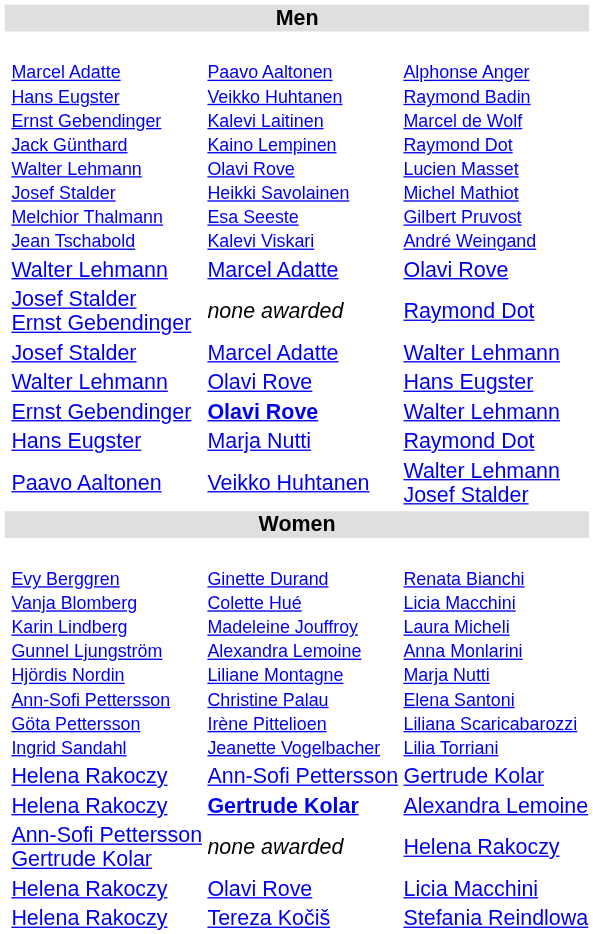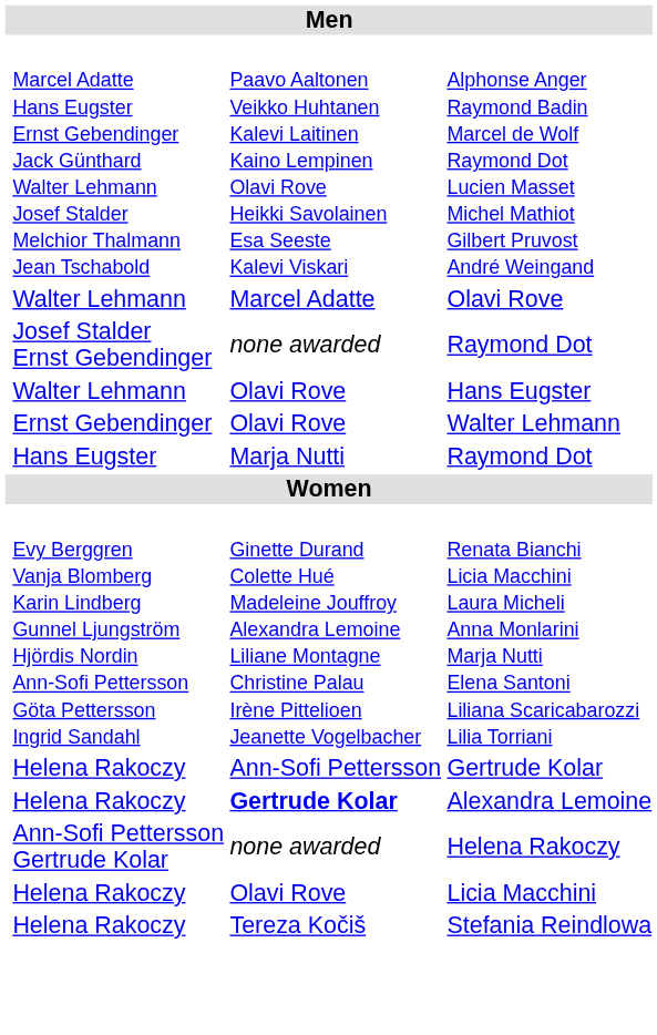 <table>
 <tr style="background:#dfdfdf;">
 <td colspan="4" style="text-align:center;"><strong>Men</strong></td>
 </tr>
 <tr>
 <th scope=row style="text-align:left"><br></th>
 <td><br><small><a href='#'>Marcel Adatte</a><br><a href='#'>Hans Eugster</a><br><a href='#'>Ernst Gebendinger</a><br><a href='#'>Jack Günthard</a><br><a href='#'>Walter Lehmann</a><br><a href='#'>Josef Stalder</a><br><a href='#'>Melchior Thalmann</a><br><a href='#'>Jean Tschabold</a></small></td>
 <td><br><small><a href='#'>Paavo Aaltonen</a><br><a href='#'>Veikko Huhtanen</a><br><a href='#'>Kalevi Laitinen</a><br><a href='#'>Kaino Lempinen</a><br><a href='#'>Olavi Rove</a><br><a href='#'>Heikki Savolainen</a><br><a href='#'>Esa Seeste</a><br><a href='#'>Kalevi Viskari</a></small></td>
 <td><br><small><a href='#'>Alphonse Anger</a><br><a href='#'>Raymond Badin</a><br><a href='#'>Marcel de Wolf</a><br><a href='#'>Raymond Dot</a><br><a href='#'>Lucien Masset</a><br><a href='#'>Michel Mathiot</a><br><a href='#'>Gilbert Pruvost</a><br><a href='#'>André Weingand</a></small></td>
 </tr>
 <tr>
 <th scope=row style="text-align:left"><br></th>
 <td> <a href='#'>Walter Lehmann</a></td>
 <td> <a href='#'>Marcel Adatte</a></td>
 <td> <a href='#'>Olavi Rove</a></td>
 </tr>
 <tr>
 <th scope=row style="text-align:left"><br></th>
 <td> <a href='#'>Josef Stalder</a> <br>  <a href='#'>Ernst Gebendinger</a></td>
 <td><em>none awarded</em></td>
 <td> <a href='#'>Raymond Dot</a></td>
 </tr>
 <tr>
 <th scope=row style="text-align:left"><br></th>
-<td> <a href='#'>Josef Stalder</a></td>
-<td> <a href='#'>Marcel Adatte</a></td>
-<td> <a href='#'>Walter Lehmann</a></td>
-</tr>
-<tr>
-<th scope=row style="text-align:left"><br></th>
 <td> <a href='#'>Walter Lehmann</a></td>
 <td> <a href='#'>Olavi Rove</a></td>
 <td> <a href='#'>Hans Eugster</a></td>
 </tr>
 <tr>
 <th scope=row style="text-align:left"><br></th>
 <td> <a href='#'>Ernst Gebendinger</a></td>
-<td><strong> <a href='#'>Olavi Rove</a></strong></td>
+<td> <a href='#'>Olavi Rove</a></td>
 <td> <a href='#'>Walter Lehmann</a></td>
 </tr>
 <tr>
 <th scope=row style="text-align:left"><br></th>
 <td> <a href='#'>Hans Eugster</a></td>
 <td> <a href='#'>Marja Nutti</a></td>
 <td> <a href='#'>Raymond Dot</a></td>
-</tr>
-<tr>
-<th scope=row style="text-align:left"><br></th>
-<td> <a href='#'>Paavo Aaltonen</a></td>
-<td> <a href='#'>Veikko Huhtanen</a></td>
-<td> <a href='#'>Walter Lehmann</a> <br>  <a href='#'>Josef Stalder</a></td>
 </tr>
 <tr style="background:#dfdfdf;">
 <td colspan="4" style="text-align:center;"><strong>Women</strong></td>
 </tr>
 <tr>
 <th scope=row style="text-align:left"><br></th>
 <td> <br><small><a href='#'>Evy Berggren</a><br><a href='#'>Vanja Blomberg</a><br><a href='#'>Karin Lindberg</a><br><a href='#'>Gunnel Ljungström</a><br><a href='#'>Hjördis Nordin</a><br><a href='#'>Ann-Sofi Pettersson</a><br><a href='#'>Göta Pettersson</a><br><a href='#'>Ingrid Sandahl</a></small></td>
 <td><br><small><a href='#'>Ginette Durand</a><br><a href='#'>Colette Hué</a><br><a href='#'>Madeleine Jouffroy</a><br><a href='#'>Alexandra Lemoine</a><br><a href='#'>Liliane Montagne</a><br><a href='#'>Christine Palau</a><br><a href='#'>Irène Pittelioen</a><br><a href='#'>Jeanette Vogelbacher</a></small></td>
 <td><br><small><a href='#'>Renata Bianchi</a><br><a href='#'>Licia Macchini</a><br><a href='#'>Laura Micheli</a><br><a href='#'>Anna Monlarini</a><br><a href='#'>Marja Nutti</a><br><a href='#'>Elena Santoni</a><br><a href='#'>Liliana Scaricabarozzi</a><br><a href='#'>Lilia Torriani</a></small></td>
 </tr>
 <tr>
 <th scope=row style="text-align:left"><br></th>
 <td> <a href='#'>Helena Rakoczy</a></td>
 <td> <a href='#'>Ann-Sofi Pettersson</a></td>
 <td> <a href='#'>Gertrude Kolar</a></td>
 </tr>
 <tr>
 <th scope=row style="text-align:left"><br></th>
 <td> <a href='#'>Helena Rakoczy</a></td>
 <td><strong> <a href='#'>Gertrude Kolar</a></strong></td>
 <td> <a href='#'>Alexandra Lemoine</a></td>
 </tr>
 <tr>
 <th scope=row style="text-align:left"><br></th>
 <td> <a href='#'>Ann-Sofi Pettersson</a> <br>  <a href='#'>Gertrude Kolar</a></td>
 <td><em>none awarded</em></td>
 <td> <a href='#'>Helena Rakoczy</a></td>
 </tr>
 <tr>
 <th scope=row style="text-align:left"><br></th>
 <td> <a href='#'>Helena Rakoczy</a></td>
 <td> <a href='#'>Olavi Rove</a></td>
 <td> <a href='#'>Licia Macchini</a></td>
 </tr>
 <tr>
 <th scope=row style="text-align:left"><br></th>
 <td> <a href='#'>Helena Rakoczy</a></td>
 <td> <a href='#'>Tereza Kočiš</a></td>
 <td> <a href='#'>Stefania Reindlowa</a></td>
 </tr>
 <tr>
 <th scope=row style="text-align:left"></th>
 <td></td>
 <td></td>
 <td></td>
 </tr>
 </table>
